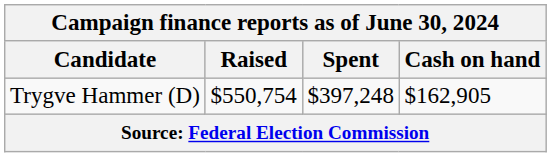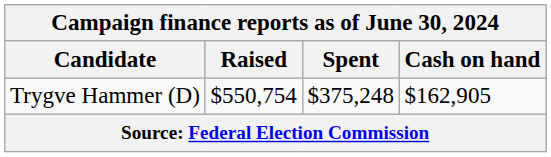 <table class="wikitable sortable">
 <tr>
 <th colspan=4>Campaign finance reports as of June 30, 2024</th>
 </tr>
 <tr style="text-align:center;">
 <th>Candidate</th>
 <th>Raised</th>
 <th>Spent</th>
 <th>Cash on hand</th>
 </tr>
 <tr>
 <td>Trygve Hammer (D)</td>
 <td>$550,754</td>
-<td>$397,248</td>
+<td>$375,248</td>
 <td>$162,905</td>
 </tr>
 <tr>
 <th colspan="4"><small>Source: <a href='#'>Federal Election Commission</a></small></th>
 </tr>
 </table>
